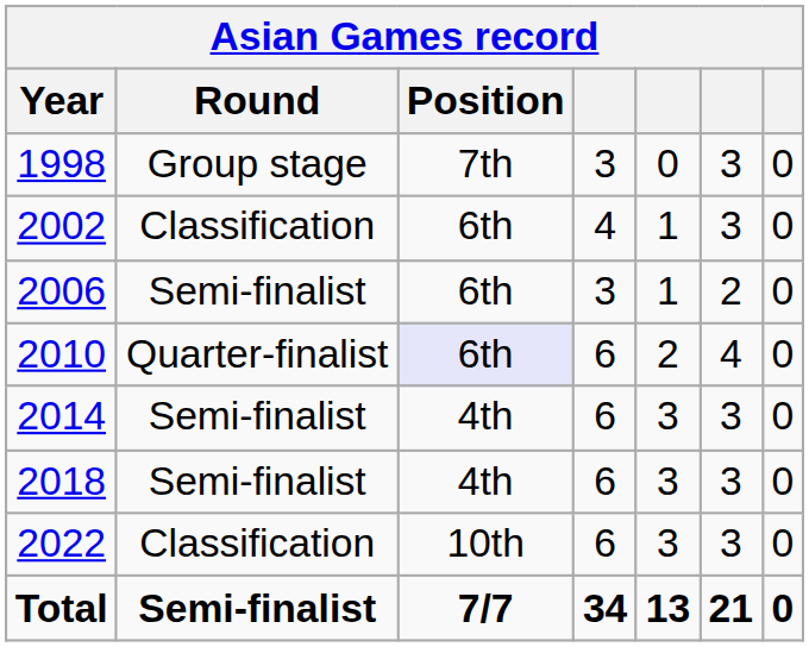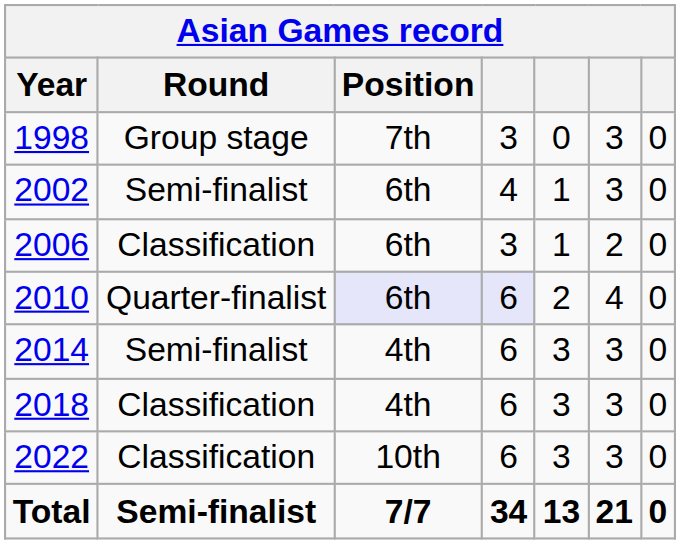 <table class="wikitable" style="text-align: center;">
 <tr>
 <th colspan=10><a href='#'>Asian Games record</a></th>
 </tr>
 <tr>
 <th>Year</th>
 <th>Round</th>
 <th>Position</th>
 <th></th>
 <th></th>
 <th></th>
 <th></th>
 </tr>
 <tr>
 <td> <a href='#'>1998</a></td>
 <td>Group stage</td>
 <td>7th</td>
 <td>3</td>
 <td>0</td>
 <td>3</td>
 <td>0</td>
 </tr>
 <tr>
 <td> <a href='#'>2002</a></td>
-<td>Classification</td>
+<td>Semi-finalist</td>
 <td>6th</td>
 <td>4</td>
 <td>1</td>
 <td>3</td>
 <td>0</td>
 </tr>
 <tr>
 <td> <a href='#'>2006</a></td>
-<td>Semi-finalist</td>
+<td>Classification</td>
 <td>6th</td>
 <td>3</td>
 <td>1</td>
 <td>2</td>
 <td>0</td>
 </tr>
 <tr>
 <td> <a href='#'>2010</a></td>
 <td>Quarter-finalist</td>
 <td style="background: lavender;">6th</td>
-<td>6</td>
+<td style="background: lavender;">6</td>
 <td>2</td>
 <td>4</td>
 <td>0</td>
 </tr>
 <tr>
 <td> <a href='#'>2014</a></td>
 <td>Semi-finalist</td>
 <td>4th</td>
 <td>6</td>
 <td>3</td>
 <td>3</td>
 <td>0</td>
 </tr>
 <tr>
 <td> <a href='#'>2018</a></td>
-<td>Semi-finalist</td>
+<td>Classification</td>
 <td>4th</td>
 <td>6</td>
 <td>3</td>
 <td>3</td>
 <td>0</td>
 </tr>
 <tr>
 <td> <a href='#'>2022</a></td>
 <td>Classification</td>
 <td>10th</td>
 <td>6</td>
 <td>3</td>
 <td>3</td>
 <td>0</td>
 </tr>
 <tr>
 <td colspan=1><strong>Total</strong></td>
 <td><strong>Semi-finalist</strong></td>
 <td><strong>7/7</strong></td>
 <td><strong>34</strong></td>
 <td><strong>13</strong></td>
 <td><strong>21</strong></td>
 <td><strong>0</strong></td>
 </tr>
 </table>
